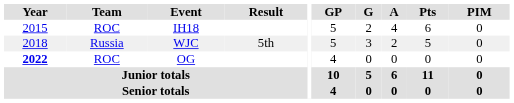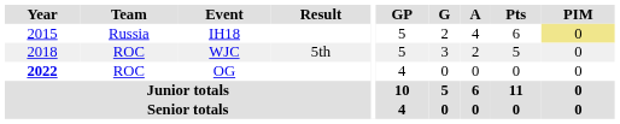 <table border="0" cellpadding="1" cellspacing="0" ID="Table3" style="text-align:center; width:40em">
 <tr ALIGN="center" bgcolor="#e0e0e0">
 <th>Year</th>
 <th>Team</th>
 <th>Event</th>
 <th>Result</th>
 <th rowspan="99" bgcolor="#ffffff"></th>
 <th>GP</th>
 <th>G</th>
 <th>A</th>
 <th>Pts</th>
 <th>PIM</th>
 </tr>
 <tr>
 <td><a href='#'>2015</a></td>
-<td><a href='#'>ROC</a></td>
+<td><a href='#'>Russia</a></td>
 <td><a href='#'>IH18</a></td>
 <td></td>
 <td>5</td>
 <td>2</td>
 <td>4</td>
 <td>6</td>
-<td>0</td>
+<td style="background: khaki;">0</td>
 </tr>
 <tr bgcolor="#f0f0f0">
 <td><a href='#'>2018</a></td>
-<td><a href='#'>Russia</a></td>
+<td><a href='#'>ROC</a></td>
 <td><a href='#'>WJC</a></td>
 <td>5th</td>
 <td>5</td>
 <td>3</td>
 <td>2</td>
 <td>5</td>
 <td>0</td>
 </tr>
 <tr>
 <td><strong><a href='#'>2022</a></strong></td>
 <td><a href='#'>ROC</a></td>
 <td><a href='#'>OG</a></td>
 <td></td>
 <td>4</td>
 <td>0</td>
 <td>0</td>
 <td>0</td>
 <td>0</td>
 </tr>
 <tr bgcolor="#e0e0e0">
 <th colspan="4">Junior totals</th>
 <th>10</th>
 <th>5</th>
 <th>6</th>
 <th>11</th>
 <th>0</th>
 </tr>
 <tr bgcolor="#e0e0e0">
 <th colspan="4">Senior totals</th>
 <th>4</th>
 <th>0</th>
 <th>0</th>
 <th>0</th>
 <th>0</th>
 </tr>
 </table>
